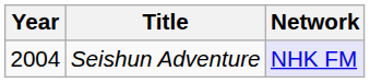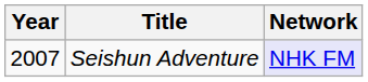 <table class="wikitable">
 <tr>
 <th>Year</th>
 <th>Title</th>
 <th>Network</th>
 </tr>
 <tr>
-<td>2004</td>
+<td>2007</td>
 <td><em>Seishun Adventure</em></td>
 <td style="background: lavender;"><a href='#'>NHK FM</a></td>
 </tr>
 </table>
